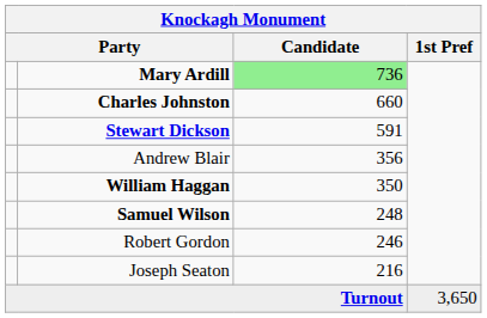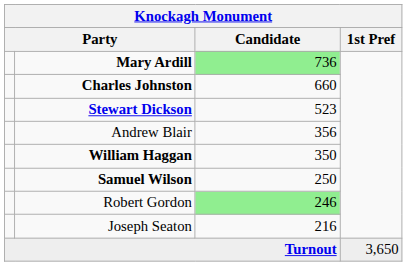 <table class="wikitable">
 <tr>
 <th colspan="4" align="center"><a href='#'>Knockagh Monument</a></th>
 </tr>
 <tr>
 <th colspan="2" align="center" width=200>Party</th>
 <th width=150>Candidate</th>
 <th width=60>1st Pref</th>
 </tr>
 <tr>
 <td></td>
 <td align="right"><strong>Mary Ardill</strong></td>
 <td align="right" style="background: lightgreen;">736</td>
 </tr>
 <tr>
 <td></td>
 <td align="right"><strong>Charles Johnston</strong></td>
 <td align="right">660</td>
 </tr>
 <tr>
 <td></td>
 <td align="right"><strong><a href='#'>Stewart Dickson</a></strong></td>
-<td align="right">591</td>
+<td align="right">523</td>
 </tr>
 <tr>
 <td></td>
 <td align="right">Andrew Blair</td>
 <td align="right">356</td>
 </tr>
 <tr>
 <td></td>
 <td align="right"><strong>William Haggan</strong></td>
 <td align="right">350</td>
 </tr>
 <tr>
 <td></td>
 <td align="right"><strong>Samuel Wilson</strong></td>
-<td align="right">248</td>
+<td align="right">250</td>
 </tr>
 <tr>
 <td></td>
 <td align="right">Robert Gordon</td>
-<td align="right">246</td>
+<td align="right" style="background: lightgreen;">246</td>
 </tr>
 <tr>
 <td></td>
 <td align="right">Joseph Seaton</td>
 <td align="right">216</td>
 </tr>
 <tr bgcolor="EEEEEE">
 <td colspan=3 align="right"><strong><a href='#'>Turnout</a></strong></td>
 <td align="right">3,650</td>
 </tr>
 </table>
